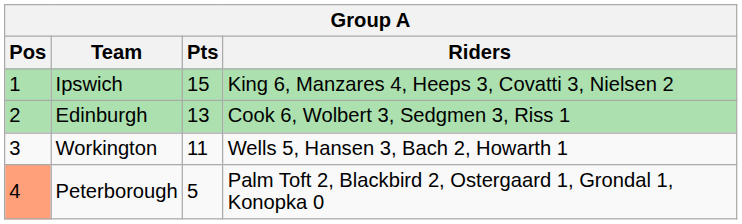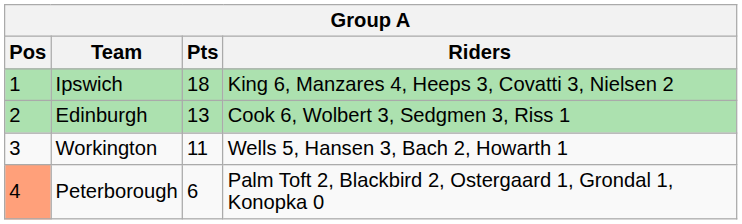 <table class="wikitable">
 <tr>
 <th colspan="4">Group A</th>
 </tr>
 <tr>
 <th width=20>Pos</th>
 <th width=90>Team</th>
 <th width=20>Pts</th>
 <th width=400>Riders</th>
 </tr>
 <tr style="background:#ACE1AF;">
 <td>1</td>
 <td align=left>Ipswich</td>
-<td>15</td>
+<td>18</td>
 <td>King 6, Manzares 4, Heeps 3, Covatti 3, Nielsen 2</td>
 </tr>
 <tr style="background:#ACE1AF;">
 <td>2</td>
 <td align=left>Edinburgh</td>
 <td>13</td>
 <td>Cook 6, Wolbert 3, Sedgmen 3, Riss 1</td>
 </tr>
 <tr>
 <td>3</td>
 <td align=left>Workington</td>
 <td>11</td>
 <td>Wells 5, Hansen 3, Bach 2, Howarth 1</td>
 </tr>
 <tr>
 <td style="background: lightsalmon;">4</td>
 <td align=left>Peterborough</td>
-<td>5</td>
+<td>6</td>
 <td>Palm Toft 2, Blackbird 2, Ostergaard 1, Grondal 1, Konopka 0</td>
 </tr>
 </table>
